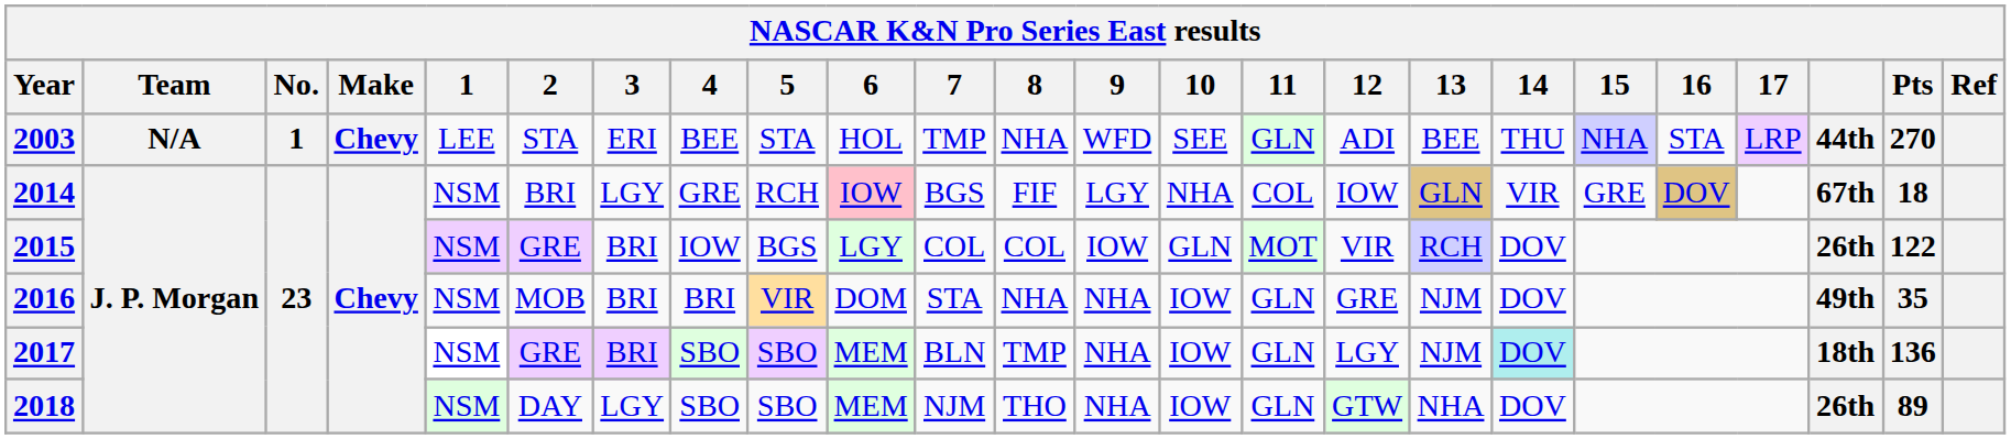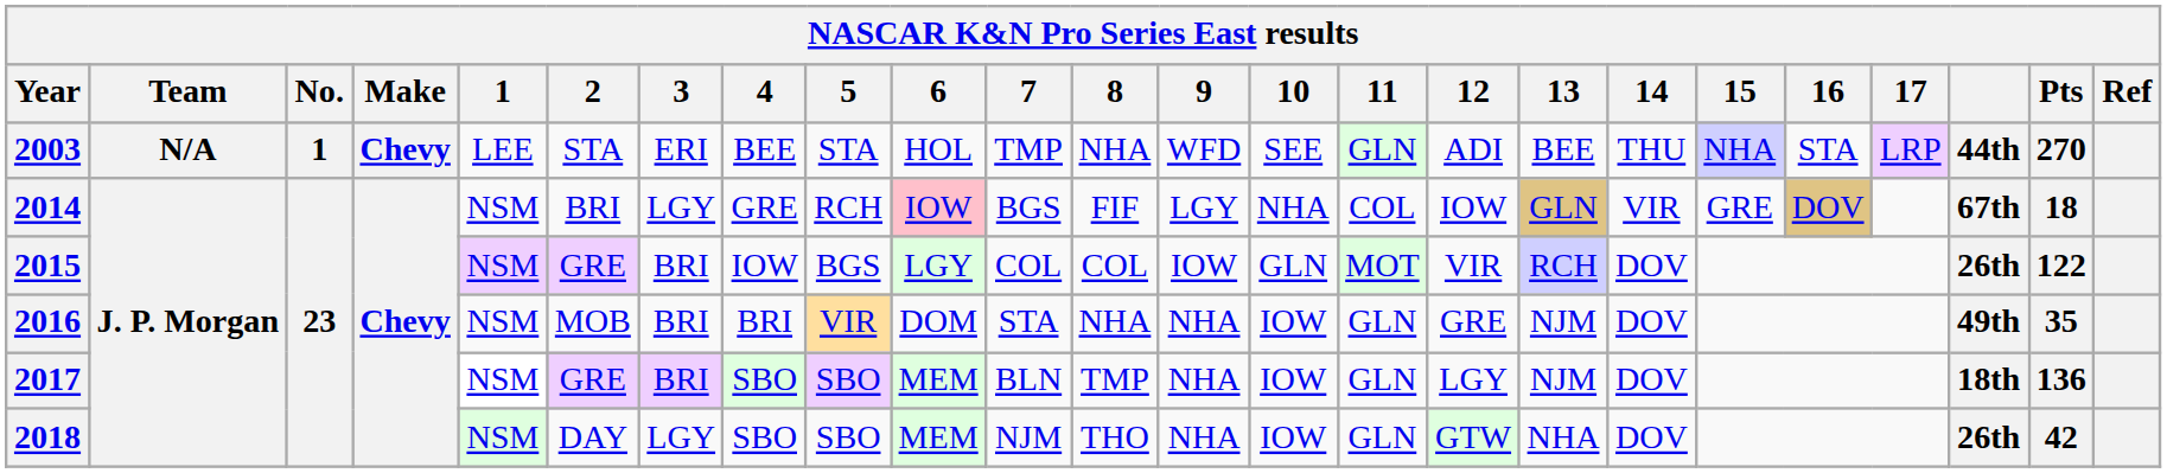 <table class="wikitable" style="text-align:center; font-size:75%">
 <tr>
 <th colspan=24><a href='#'>NASCAR K&N Pro Series East</a> results</th>
 </tr>
 <tr>
 <th>Year</th>
 <th>Team</th>
 <th>No.</th>
 <th>Make</th>
 <th>1</th>
 <th>2</th>
 <th>3</th>
 <th>4</th>
 <th>5</th>
 <th>6</th>
 <th>7</th>
 <th>8</th>
 <th>9</th>
 <th>10</th>
 <th>11</th>
 <th>12</th>
 <th>13</th>
 <th>14</th>
 <th>15</th>
 <th>16</th>
 <th>17</th>
 <th></th>
 <th>Pts</th>
 <th>Ref</th>
 </tr>
 <tr>
 <th><a href='#'>2003</a></th>
 <th>N/A</th>
 <th>1</th>
 <th><a href='#'>Chevy</a></th>
 <td><a href='#'>LEE</a></td>
 <td><a href='#'>STA</a></td>
 <td><a href='#'>ERI</a></td>
 <td><a href='#'>BEE</a></td>
 <td><a href='#'>STA</a></td>
 <td><a href='#'>HOL</a></td>
 <td><a href='#'>TMP</a></td>
 <td><a href='#'>NHA</a></td>
 <td><a href='#'>WFD</a></td>
 <td><a href='#'>SEE</a></td>
 <td style="background:#DFFFDF;"><a href='#'>GLN</a><br></td>
 <td><a href='#'>ADI</a></td>
 <td><a href='#'>BEE</a></td>
 <td><a href='#'>THU</a></td>
 <td style="background:#CFCFFF;"><a href='#'>NHA</a><br></td>
 <td><a href='#'>STA</a></td>
 <td style="background:#EFCFFF;"><a href='#'>LRP</a><br></td>
 <th>44th</th>
 <th>270</th>
 <th></th>
 </tr>
 <tr>
 <th><a href='#'>2014</a></th>
 <th rowspan=5>J. P. Morgan</th>
 <th rowspan=5>23</th>
 <th rowspan=5><a href='#'>Chevy</a></th>
 <td><a href='#'>NSM</a></td>
 <td><a href='#'>BRI</a></td>
 <td><a href='#'>LGY</a></td>
 <td><a href='#'>GRE</a></td>
 <td><a href='#'>RCH</a></td>
 <td style="background: pink;"><a href='#'>IOW</a></td>
 <td><a href='#'>BGS</a></td>
 <td><a href='#'>FIF</a></td>
 <td><a href='#'>LGY</a></td>
 <td><a href='#'>NHA</a></td>
 <td><a href='#'>COL</a></td>
 <td><a href='#'>IOW</a></td>
 <td style="background:#DFC484;"><a href='#'>GLN</a><br></td>
 <td><a href='#'>VIR</a></td>
 <td><a href='#'>GRE</a></td>
 <td style="background:#DFC484;"><a href='#'>DOV</a><br></td>
 <td></td>
 <th>67th</th>
 <th>18</th>
 <th></th>
 </tr>
 <tr>
 <th><a href='#'>2015</a></th>
 <td style="background:#EFCFFF;"><a href='#'>NSM</a><br></td>
 <td style="background:#EFCFFF;"><a href='#'>GRE</a><br></td>
 <td><a href='#'>BRI</a></td>
 <td><a href='#'>IOW</a></td>
 <td><a href='#'>BGS</a></td>
 <td style="background:#DFFFDF;"><a href='#'>LGY</a><br></td>
 <td><a href='#'>COL</a></td>
 <td><a href='#'>COL</a></td>
 <td><a href='#'>IOW</a></td>
 <td><a href='#'>GLN</a></td>
 <td style="background:#DFFFDF;"><a href='#'>MOT</a><br></td>
 <td><a href='#'>VIR</a></td>
 <td style="background:#CFCFFF;"><a href='#'>RCH</a><br></td>
 <td><a href='#'>DOV</a></td>
 <td colspan=3></td>
 <th>26th</th>
 <th>122</th>
 <th></th>
 </tr>
 <tr>
 <th><a href='#'>2016</a></th>
 <td><a href='#'>NSM</a></td>
 <td><a href='#'>MOB</a></td>
 <td><a href='#'>BRI</a></td>
 <td><a href='#'>BRI</a></td>
 <td style="background:#FFDF9F;"><a href='#'>VIR</a><br></td>
 <td><a href='#'>DOM</a></td>
 <td><a href='#'>STA</a></td>
 <td><a href='#'>NHA</a></td>
 <td><a href='#'>NHA</a></td>
 <td><a href='#'>IOW</a></td>
 <td><a href='#'>GLN</a></td>
 <td><a href='#'>GRE</a></td>
 <td><a href='#'>NJM</a></td>
 <td><a href='#'>DOV</a></td>
 <td colspan=3></td>
 <th>49th</th>
 <th>35</th>
 <th></th>
 </tr>
 <tr>
 <th><a href='#'>2017</a></th>
 <td style="background:#FFFFFF;"><a href='#'>NSM</a><br></td>
 <td style="background:#EFCFFF;"><a href='#'>GRE</a><br></td>
 <td style="background:#EFCFFF;"><a href='#'>BRI</a><br></td>
 <td style="background:#DFFFDF;"><a href='#'>SBO</a><br></td>
 <td style="background:#EFCFFF;"><a href='#'>SBO</a><br></td>
 <td style="background:#DFFFDF;"><a href='#'>MEM</a><br></td>
 <td><a href='#'>BLN</a></td>
 <td><a href='#'>TMP</a></td>
 <td><a href='#'>NHA</a></td>
 <td><a href='#'>IOW</a></td>
 <td><a href='#'>GLN</a></td>
 <td><a href='#'>LGY</a></td>
 <td><a href='#'>NJM</a></td>
-<td style="background: paleturquoise;"><a href='#'>DOV</a></td>
+<td><a href='#'>DOV</a></td>
 <td colspan=3></td>
 <th>18th</th>
 <th>136</th>
 <th></th>
 </tr>
 <tr>
 <th><a href='#'>2018</a></th>
 <td style="background:#DFFFDF;"><a href='#'>NSM</a><br></td>
 <td><a href='#'>DAY</a></td>
 <td><a href='#'>LGY</a></td>
 <td><a href='#'>SBO</a></td>
 <td><a href='#'>SBO</a></td>
 <td style="background:#DFFFDF;"><a href='#'>MEM</a><br></td>
 <td><a href='#'>NJM</a></td>
 <td><a href='#'>THO</a></td>
 <td><a href='#'>NHA</a></td>
 <td><a href='#'>IOW</a></td>
 <td><a href='#'>GLN</a></td>
 <td style="background:#DFFFDF;"><a href='#'>GTW</a><br></td>
 <td><a href='#'>NHA</a></td>
 <td><a href='#'>DOV</a></td>
 <td colspan=3></td>
 <th>26th</th>
-<th>89</th>
+<th>42</th>
 <th></th>
 </tr>
 </table>
